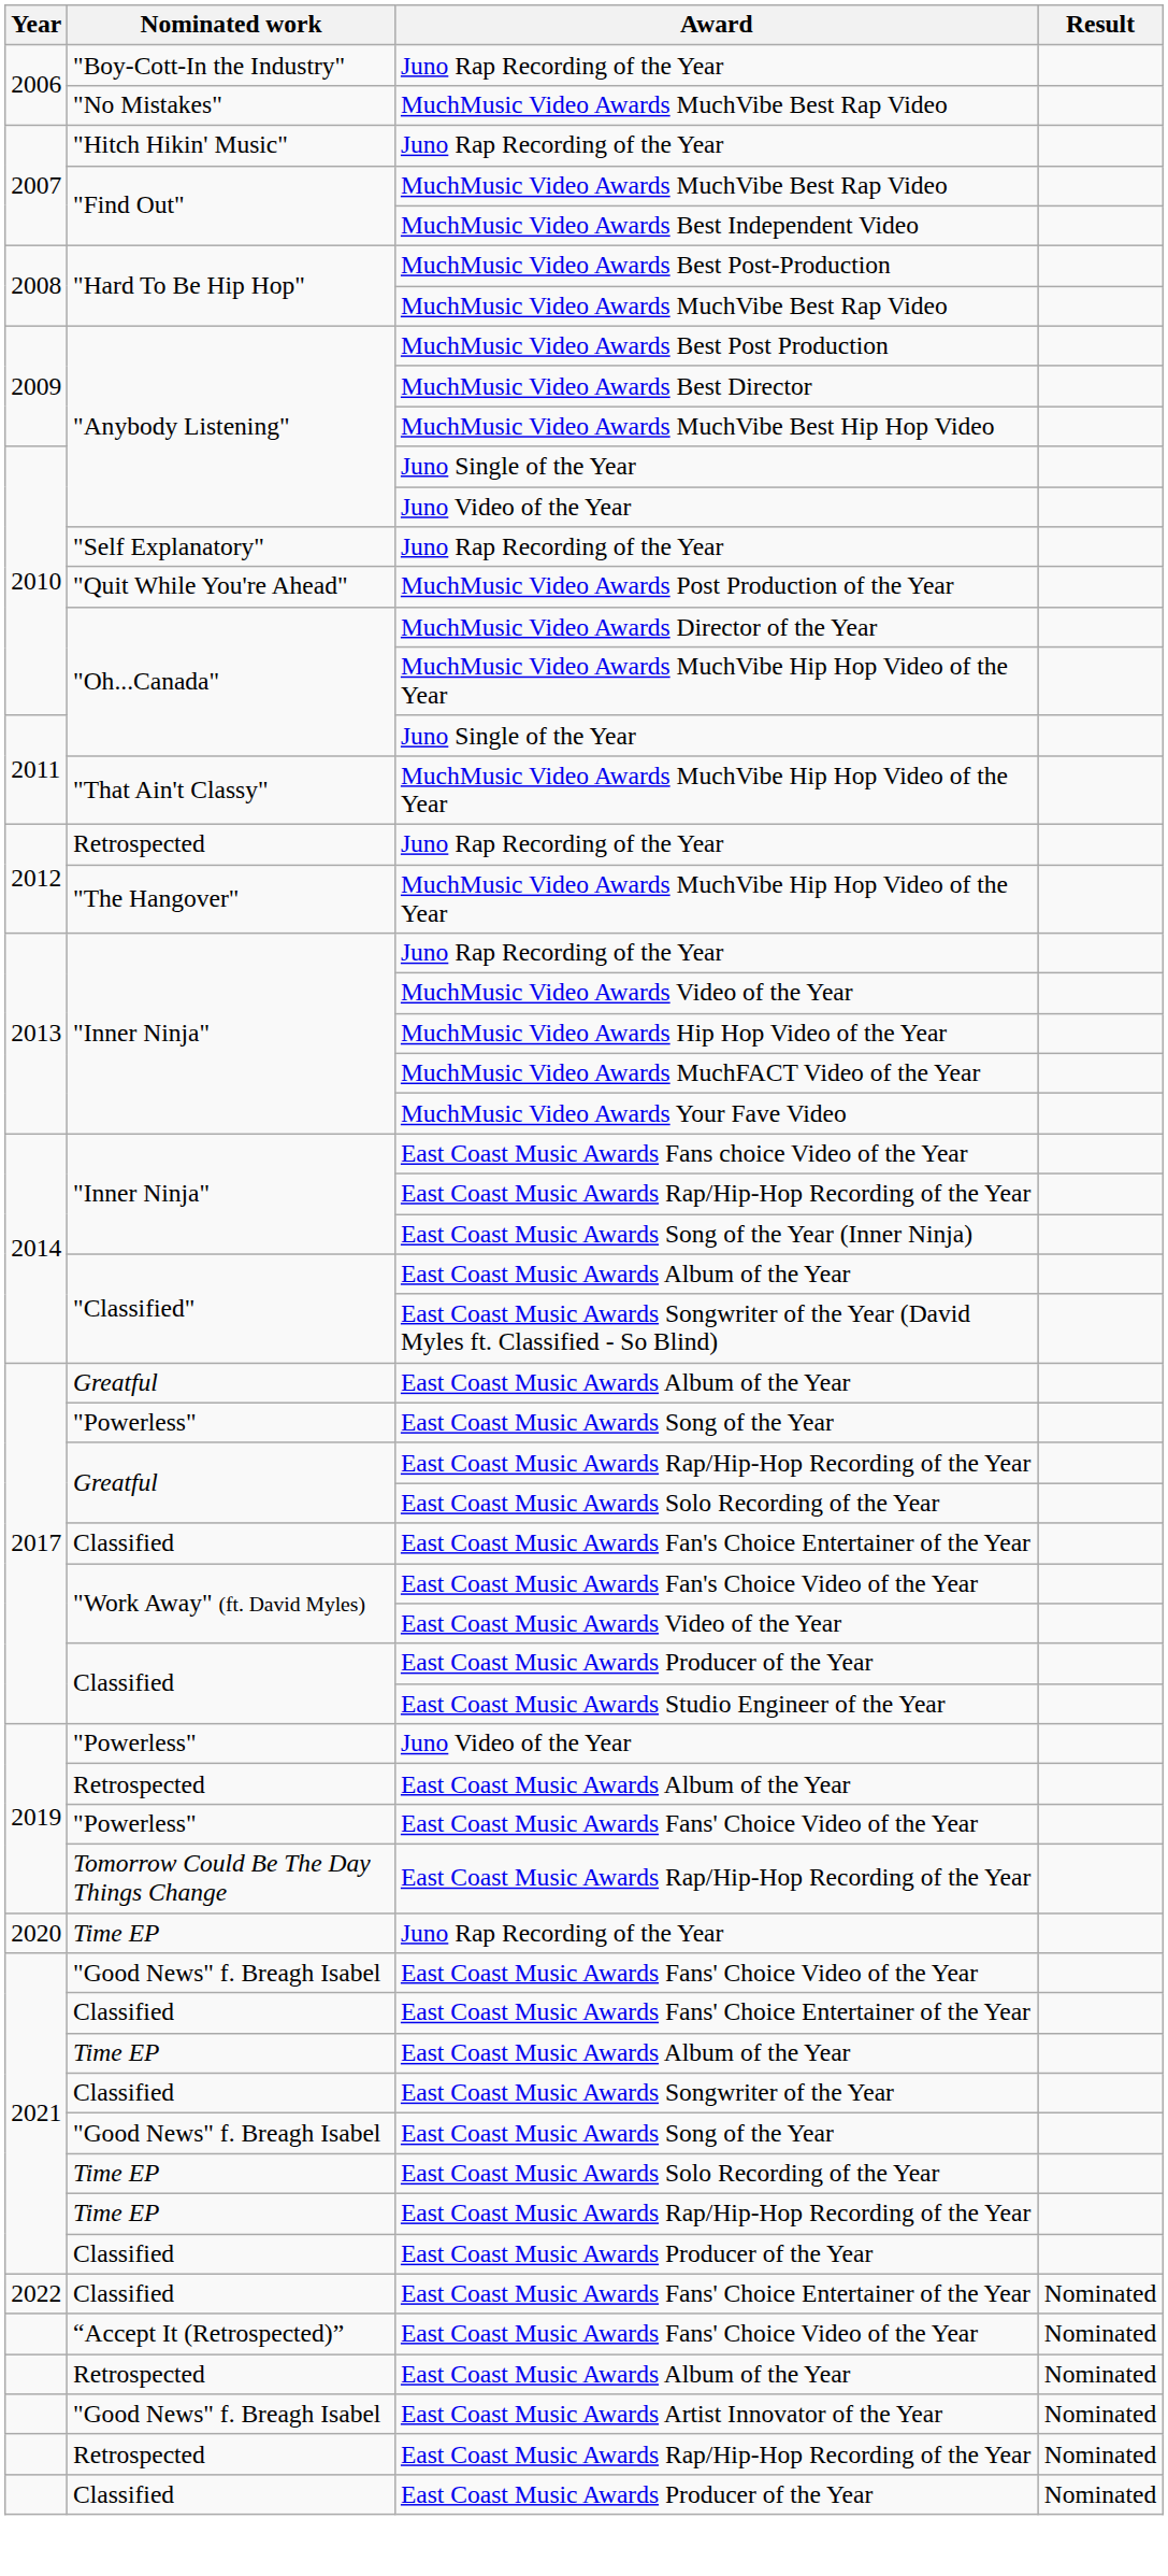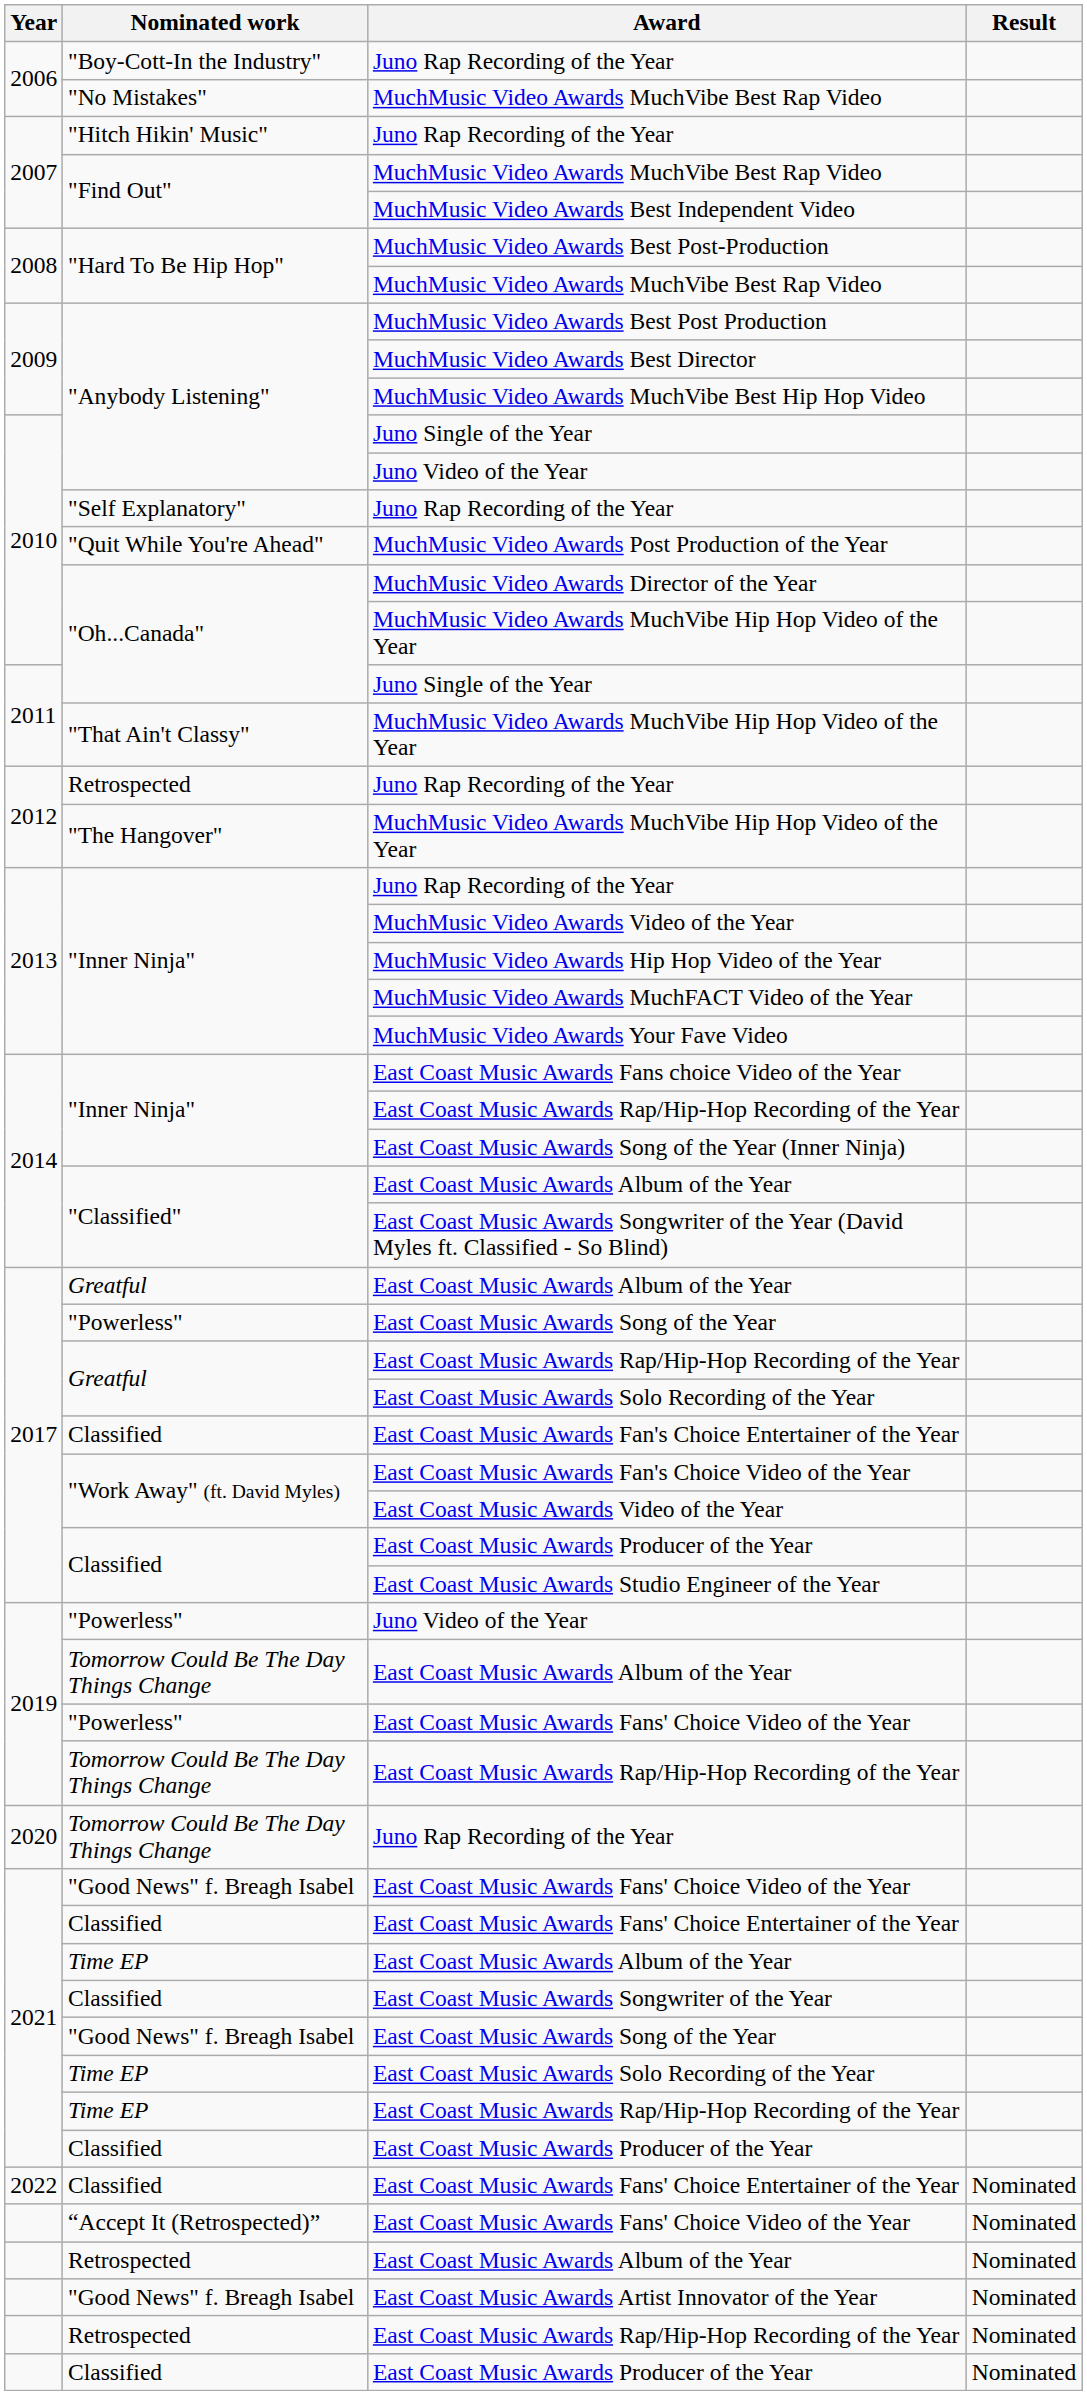 <table class="wikitable">
 <tr>
 <th width="30">Year</th>
 <th style="width:200px;">Nominated work</th>
 <th style="width:400px;">Award</th>
 <th width="62">Result</th>
 </tr>
 <tr>
 <td rowspan="2">2006</td>
 <td>"Boy-Cott-In the Industry"</td>
 <td><a href='#'>Juno</a> Rap Recording of the Year</td>
 <td></td>
 </tr>
 <tr>
 <td>"No Mistakes"</td>
 <td><a href='#'>MuchMusic Video Awards</a> MuchVibe Best Rap Video</td>
 <td></td>
 </tr>
 <tr>
 <td rowspan="3">2007</td>
 <td>"Hitch Hikin' Music"</td>
 <td><a href='#'>Juno</a> Rap Recording of the Year</td>
 <td></td>
 </tr>
 <tr>
 <td rowspan="2">"Find Out"</td>
 <td><a href='#'>MuchMusic Video Awards</a> MuchVibe Best Rap Video</td>
 <td></td>
 </tr>
 <tr>
 <td><a href='#'>MuchMusic Video Awards</a> Best Independent Video</td>
 <td></td>
 </tr>
 <tr>
 <td rowspan="2">2008</td>
 <td rowspan="2">"Hard To Be Hip Hop"</td>
 <td><a href='#'>MuchMusic Video Awards</a> Best Post-Production</td>
 <td></td>
 </tr>
 <tr>
 <td><a href='#'>MuchMusic Video Awards</a> MuchVibe Best Rap Video</td>
 <td></td>
 </tr>
 <tr>
 <td rowspan="3">2009</td>
 <td rowspan="5">"Anybody Listening"</td>
 <td><a href='#'>MuchMusic Video Awards</a> Best Post Production</td>
 <td></td>
 </tr>
 <tr>
 <td><a href='#'>MuchMusic Video Awards</a> Best Director</td>
 <td></td>
 </tr>
 <tr>
 <td><a href='#'>MuchMusic Video Awards</a> MuchVibe Best Hip Hop Video</td>
 <td></td>
 </tr>
 <tr>
 <td rowspan="6">2010</td>
 <td><a href='#'>Juno</a> Single of the Year</td>
 <td></td>
 </tr>
 <tr>
 <td><a href='#'>Juno</a> Video of the Year</td>
 <td></td>
 </tr>
 <tr>
 <td>"Self Explanatory"</td>
 <td><a href='#'>Juno</a> Rap Recording of the Year</td>
 <td></td>
 </tr>
 <tr>
 <td>"Quit While You're Ahead"</td>
 <td><a href='#'>MuchMusic Video Awards</a> Post Production of the Year</td>
 <td></td>
 </tr>
 <tr>
 <td rowspan="3">"Oh...Canada"</td>
 <td><a href='#'>MuchMusic Video Awards</a> Director of the Year</td>
 <td></td>
 </tr>
 <tr>
 <td><a href='#'>MuchMusic Video Awards</a> MuchVibe Hip Hop Video of the Year</td>
 <td></td>
 </tr>
 <tr>
 <td rowspan="2">2011</td>
 <td><a href='#'>Juno</a> Single of the Year</td>
 <td></td>
 </tr>
 <tr>
 <td>"That Ain't Classy"</td>
 <td><a href='#'>MuchMusic Video Awards</a> MuchVibe Hip Hop Video of the Year</td>
 <td></td>
 </tr>
 <tr>
 <td rowspan="2">2012</td>
 <td>Retrospected</td>
 <td><a href='#'>Juno</a> Rap Recording of the Year</td>
 <td></td>
 </tr>
 <tr>
 <td>"The Hangover"</td>
 <td><a href='#'>MuchMusic Video Awards</a> MuchVibe Hip Hop Video of the Year</td>
 <td></td>
 </tr>
 <tr>
 <td rowspan="5">2013</td>
 <td rowspan="5">"Inner Ninja"</td>
 <td><a href='#'>Juno</a> Rap Recording of the Year</td>
 <td></td>
 </tr>
 <tr>
 <td><a href='#'>MuchMusic Video Awards</a> Video of the Year</td>
 <td></td>
 </tr>
 <tr>
 <td><a href='#'>MuchMusic Video Awards</a> Hip Hop Video of the Year</td>
 <td></td>
 </tr>
 <tr>
 <td><a href='#'>MuchMusic Video Awards</a> MuchFACT Video of the Year</td>
 <td></td>
 </tr>
 <tr>
 <td><a href='#'>MuchMusic Video Awards</a> Your Fave Video</td>
 <td></td>
 </tr>
 <tr>
 <td rowspan="5">2014</td>
 <td rowspan="3">"Inner Ninja"</td>
 <td><a href='#'>East Coast Music Awards</a> Fans choice Video of the Year</td>
 <td></td>
 </tr>
 <tr>
 <td><a href='#'>East Coast Music Awards</a> Rap/Hip-Hop Recording of the Year</td>
 <td></td>
 </tr>
 <tr>
 <td><a href='#'>East Coast Music Awards</a> Song of the Year (Inner Ninja)</td>
 <td></td>
 </tr>
 <tr>
 <td rowspan="2">"Classified"</td>
 <td><a href='#'>East Coast Music Awards</a> Album of the Year</td>
 <td></td>
 </tr>
 <tr>
 <td><a href='#'>East Coast Music Awards</a> Songwriter of the Year (David Myles ft. Classified - So Blind)</td>
 <td></td>
 </tr>
 <tr>
 <td rowspan=9>2017</td>
 <td><em>Greatful</em></td>
 <td><a href='#'>East Coast Music Awards</a> Album of the Year</td>
 <td></td>
 </tr>
 <tr>
 <td>"Powerless"</td>
 <td><a href='#'>East Coast Music Awards</a> Song of the Year</td>
 <td></td>
 </tr>
 <tr>
 <td rowspan=2><em>Greatful</em></td>
 <td><a href='#'>East Coast Music Awards</a> Rap/Hip-Hop Recording of the Year</td>
 <td></td>
 </tr>
 <tr>
 <td><a href='#'>East Coast Music Awards</a> Solo Recording of the Year</td>
 <td></td>
 </tr>
 <tr>
 <td>Classified</td>
 <td><a href='#'>East Coast Music Awards</a> Fan's Choice Entertainer of the Year</td>
 <td></td>
 </tr>
 <tr>
 <td rowspan=2>"Work Away" <small>(ft. David Myles)</small></td>
 <td><a href='#'>East Coast Music Awards</a> Fan's Choice Video of the Year</td>
 <td></td>
 </tr>
 <tr>
 <td><a href='#'>East Coast Music Awards</a> Video of the Year</td>
 <td></td>
 </tr>
 <tr>
 <td rowspan=2>Classified</td>
 <td><a href='#'>East Coast Music Awards</a> Producer of the Year</td>
 <td></td>
 </tr>
 <tr>
 <td><a href='#'>East Coast Music Awards</a> Studio Engineer of the Year</td>
 <td></td>
 </tr>
 <tr>
 <td rowspan="4">2019</td>
 <td>"Powerless"</td>
 <td><a href='#'>Juno</a> Video of the Year</td>
 <td></td>
 </tr>
 <tr>
-<td>Retrospected</td>
+<td><em>Tomorrow Could Be The Day Things Change</em></td>
 <td><a href='#'>East Coast Music Awards</a> Album of the Year</td>
 <td></td>
 </tr>
 <tr>
 <td>"Powerless"</td>
 <td><a href='#'>East Coast Music Awards</a> Fans' Choice Video of the Year</td>
 <td></td>
 </tr>
 <tr>
 <td><em>Tomorrow Could Be The Day Things Change</em></td>
 <td><a href='#'>East Coast Music Awards</a> Rap/Hip-Hop Recording of the Year</td>
 <td></td>
 </tr>
 <tr>
 <td>2020</td>
-<td><em>Time EP</em></td>
+<td><em>Tomorrow Could Be The Day Things Change</em></td>
 <td><a href='#'>Juno</a> Rap Recording of the Year</td>
 <td></td>
 </tr>
 <tr>
 <td rowspan="8">2021</td>
 <td>"Good News" f. Breagh Isabel</td>
 <td><a href='#'>East Coast Music Awards</a> Fans' Choice Video of the Year</td>
 <td></td>
 </tr>
 <tr>
 <td>Classified</td>
 <td><a href='#'>East Coast Music Awards</a> Fans' Choice Entertainer of the Year</td>
 <td></td>
 </tr>
 <tr>
 <td><em>Time EP</em></td>
 <td><a href='#'>East Coast Music Awards</a> Album of the Year</td>
 <td></td>
 </tr>
 <tr>
 <td>Classified</td>
 <td><a href='#'>East Coast Music Awards</a> Songwriter of the Year</td>
 <td></td>
 </tr>
 <tr>
 <td>"Good News" f. Breagh Isabel</td>
 <td><a href='#'>East Coast Music Awards</a> Song of the Year</td>
 <td></td>
 </tr>
 <tr>
 <td><em>Time EP</em></td>
 <td><a href='#'>East Coast Music Awards</a> Solo Recording of the Year</td>
 <td></td>
 </tr>
 <tr>
 <td><em>Time EP</em></td>
 <td><a href='#'>East Coast Music Awards</a> Rap/Hip-Hop Recording of the Year</td>
 <td></td>
 </tr>
 <tr>
 <td>Classified</td>
 <td><a href='#'>East Coast Music Awards</a> Producer of the Year</td>
 <td></td>
 </tr>
 <tr>
 <td>2022</td>
 <td>Classified</td>
 <td><a href='#'>East Coast Music Awards</a> Fans' Choice Entertainer of the Year</td>
 <td>Nominated</td>
 </tr>
 <tr>
 <td></td>
 <td>“Accept It (Retrospected)”</td>
 <td><a href='#'>East Coast Music Awards</a> Fans' Choice Video of the Year</td>
 <td>Nominated</td>
 </tr>
 <tr>
 <td></td>
 <td>Retrospected</td>
 <td><a href='#'>East Coast Music Awards</a> Album of the Year</td>
 <td>Nominated</td>
 </tr>
 <tr>
 <td></td>
 <td>"Good News" f. Breagh Isabel</td>
 <td><a href='#'>East Coast Music Awards</a> Artist Innovator of the Year</td>
 <td>Nominated</td>
 </tr>
 <tr>
 <td></td>
 <td>Retrospected</td>
 <td><a href='#'>East Coast Music Awards</a> Rap/Hip-Hop Recording of the Year</td>
 <td>Nominated</td>
 </tr>
 <tr>
 <td></td>
 <td>Classified</td>
 <td><a href='#'>East Coast Music Awards</a> Producer of the Year</td>
 <td>Nominated</td>
 </tr>
 </table>
